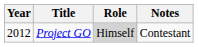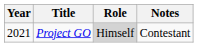 <table class="wikitable sortable">
 <tr>
 <th>Year</th>
 <th>Title</th>
 <th>Role</th>
 <th>Notes</th>
 </tr>
 <tr>
-<td>2012</td>
+<td>2021</td>
 <td><a href='#'><em>Project GO</em></a></td>
 <td style="background: lightgrey;">Himself</td>
 <td>Contestant</td>
 </tr>
 </table>
